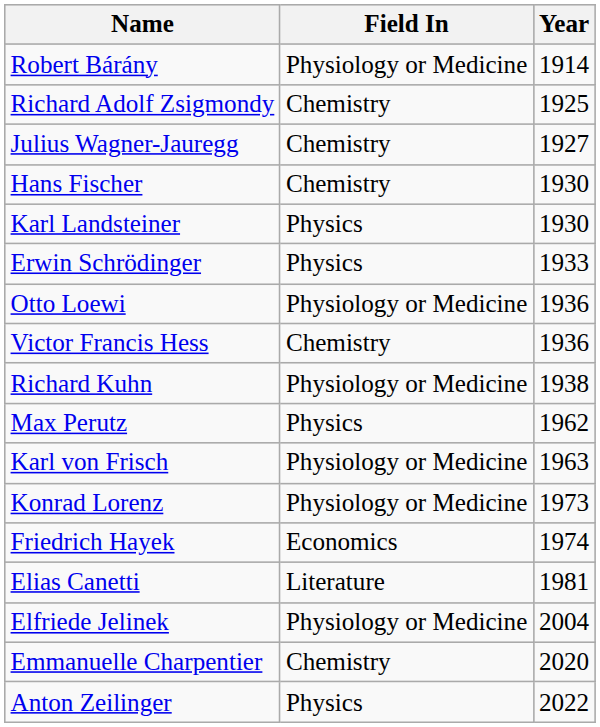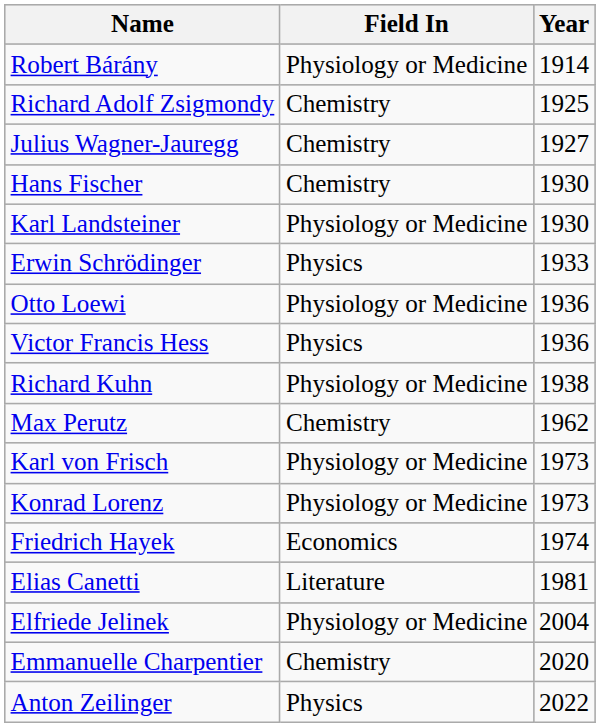 <table class="wikitable">
 <tr>
 <th>Name</th>
 <th>Field In</th>
 <th>Year</th>
 </tr>
 <tr>
 <td><a href='#'>Robert Bárány</a></td>
 <td>Physiology or Medicine</td>
 <td>1914</td>
 </tr>
 <tr>
 <td><a href='#'>Richard Adolf Zsigmondy</a></td>
 <td>Chemistry</td>
 <td>1925</td>
 </tr>
 <tr>
 <td><a href='#'>Julius Wagner-Jauregg</a></td>
 <td>Chemistry</td>
 <td>1927</td>
 </tr>
 <tr>
 <td><a href='#'>Hans Fischer</a></td>
 <td>Chemistry</td>
 <td>1930</td>
 </tr>
 <tr>
 <td><a href='#'>Karl Landsteiner</a></td>
-<td>Physics</td>
+<td>Physiology or Medicine</td>
 <td>1930</td>
 </tr>
 <tr>
 <td><a href='#'>Erwin Schrödinger</a></td>
 <td>Physics</td>
 <td>1933</td>
 </tr>
 <tr>
 <td><a href='#'>Otto Loewi</a></td>
 <td>Physiology or Medicine</td>
 <td>1936</td>
 </tr>
 <tr>
 <td><a href='#'>Victor Francis Hess</a></td>
-<td>Chemistry</td>
+<td>Physics</td>
 <td>1936</td>
 </tr>
 <tr>
 <td><a href='#'>Richard Kuhn</a></td>
 <td>Physiology or Medicine</td>
 <td>1938</td>
 </tr>
 <tr>
 <td><a href='#'>Max Perutz</a></td>
-<td>Physics</td>
+<td>Chemistry</td>
 <td>1962</td>
 </tr>
 <tr>
 <td><a href='#'>Karl von Frisch</a></td>
 <td>Physiology or Medicine</td>
-<td>1963</td>
+<td>1973</td>
 </tr>
 <tr>
 <td><a href='#'>Konrad Lorenz</a></td>
 <td>Physiology or Medicine</td>
 <td>1973</td>
 </tr>
 <tr>
 <td><a href='#'>Friedrich Hayek</a></td>
 <td>Economics</td>
 <td>1974</td>
 </tr>
 <tr>
 <td><a href='#'>Elias Canetti</a></td>
 <td>Literature</td>
 <td>1981</td>
 </tr>
 <tr>
 <td><a href='#'>Elfriede Jelinek</a></td>
 <td>Physiology or Medicine</td>
 <td>2004</td>
 </tr>
 <tr>
 <td><a href='#'>Emmanuelle Charpentier</a></td>
 <td>Chemistry</td>
 <td>2020</td>
 </tr>
 <tr>
 <td><a href='#'>Anton Zeilinger</a></td>
 <td>Physics</td>
 <td>2022</td>
 </tr>
 </table>
